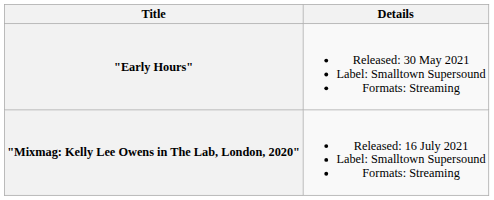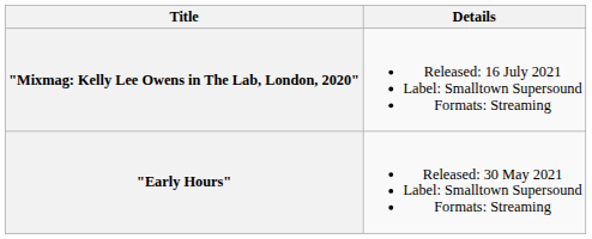 <table class="wikitable plainrowheaders" style="text-align:center;">
 <tr>
 <th scope="col">Title</th>
 <th scope="col">Details</th>
 </tr>
 <tr>
+<th scope="row">"Mixmag: Kelly Lee Owens in The Lab, London, 2020"</th>
+<td><br><ul><li>Released: 16 July 2021</li><li>Label: Smalltown Supersound</li><li>Formats: Streaming</li></ul></td>
+</tr>
+<tr>
 <th scope="row">"Early Hours"</th>
 <td><br><ul><li>Released: 30 May 2021</li><li>Label: Smalltown Supersound</li><li>Formats: Streaming</li></ul></td>
 </tr>
-<tr>
-<th scope="row">"Mixmag: Kelly Lee Owens in The Lab, London, 2020"</th>
-<td><br><ul><li>Released: 16 July 2021</li><li>Label: Smalltown Supersound</li><li>Formats: Streaming</li></ul></td>
-</tr>
 </table>
